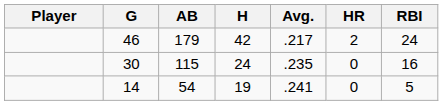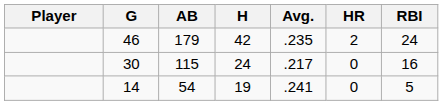 <table class="wikitable sortable">
 <tr>
 <th bgcolor="#DDDDFF" width="16%">Player</th>
 <th bgcolor="#DDDDFF" width="9%">G</th>
 <th bgcolor="#DDDDFF" width="9%">AB</th>
 <th bgcolor="#DDDDFF" width="9%">H</th>
 <th bgcolor="#DDDDFF" width="9%">Avg.</th>
 <th bgcolor="#DDDDFF" width="9%">HR</th>
 <th bgcolor="#DDDDFF" width="9%">RBI</th>
 </tr>
 <tr align="center">
 <td></td>
 <td>46</td>
 <td>179</td>
 <td>42</td>
-<td>.217</td>
+<td>.235</td>
 <td>2</td>
 <td>24</td>
 </tr>
 <tr align="center">
 <td></td>
 <td>30</td>
 <td>115</td>
 <td>24</td>
-<td>.235</td>
+<td>.217</td>
 <td>0</td>
 <td>16</td>
 </tr>
 <tr align="center">
 <td></td>
 <td>14</td>
 <td>54</td>
 <td>19</td>
 <td>.241</td>
 <td>0</td>
 <td>5</td>
 </tr>
 </table>
